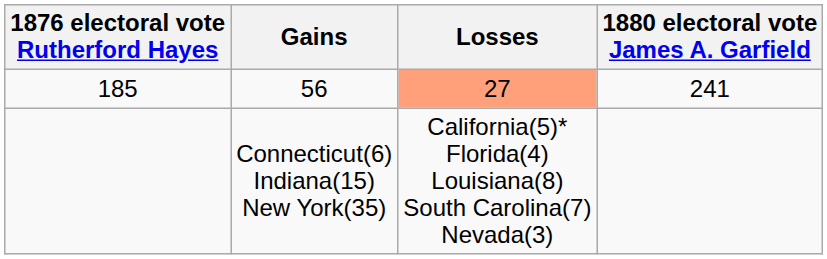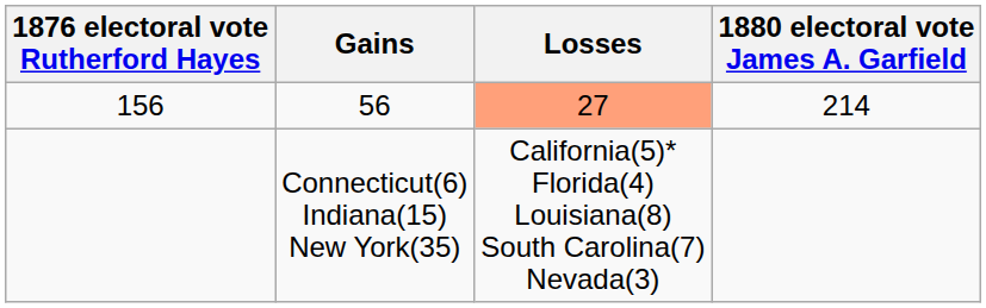 <table class="wikitable" style="text-align:center">
 <tr>
 <th>1876 electoral vote<br><a href='#'>Rutherford Hayes</a></th>
 <th>Gains</th>
 <th>Losses</th>
 <th>1880 electoral vote<br><a href='#'>James A. Garfield</a></th>
 </tr>
 <tr>
-<td>185</td>
+<td>156</td>
 <td> 56</td>
 <td style="background: lightsalmon;"> 27</td>
-<td>241</td>
+<td>214</td>
 </tr>
 <tr>
 <td></td>
 <td>Connecticut(6)<br>Indiana(15)<br>New York(35)</td>
 <td>California(5)*<br>Florida(4)<br>Louisiana(8)<br>South Carolina(7)<br>Nevada(3)</td>
 <td></td>
 </tr>
 </table>
